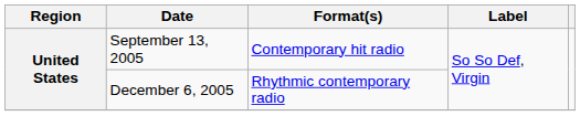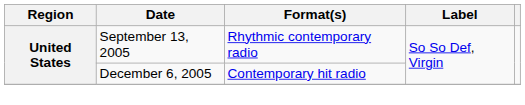 <table class="wikitable plainrowheaders">
 <tr>
 <th scope="col">Region</th>
 <th scope="col">Date</th>
 <th scope="col">Format(s)</th>
 <th scope="col">Label</th>
 <th scope="col"></th>
 </tr>
 <tr>
 <th scope="row" rowspan="2">United States</th>
 <td>September 13, 2005</td>
-<td><a href='#'>Contemporary hit radio</a></td>
+<td><a href='#'>Rhythmic contemporary radio</a></td>
 <td rowspan="2"><a href='#'>So So Def</a>, <a href='#'>Virgin</a></td>
 <td rowspan="2"></td>
 </tr>
 <tr>
 <td>December 6, 2005</td>
-<td><a href='#'>Rhythmic contemporary radio</a></td>
+<td><a href='#'>Contemporary hit radio</a></td>
 </tr>
 <tr>
 </tr>
 </table>
